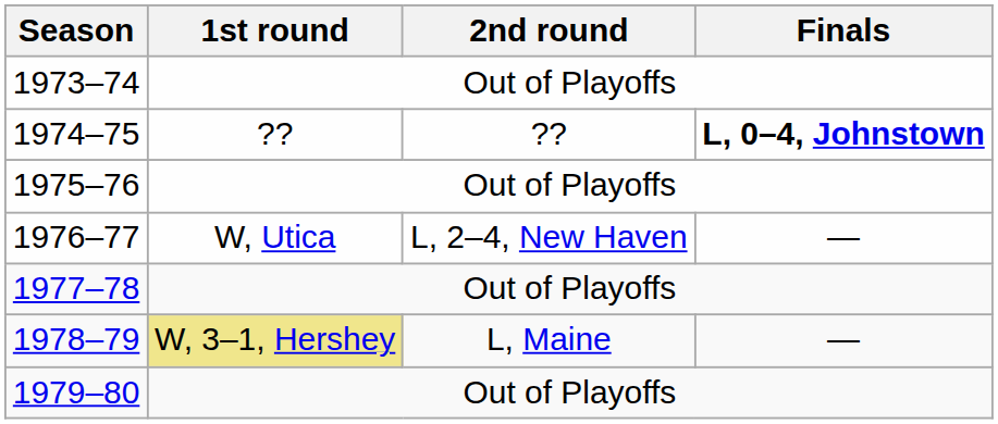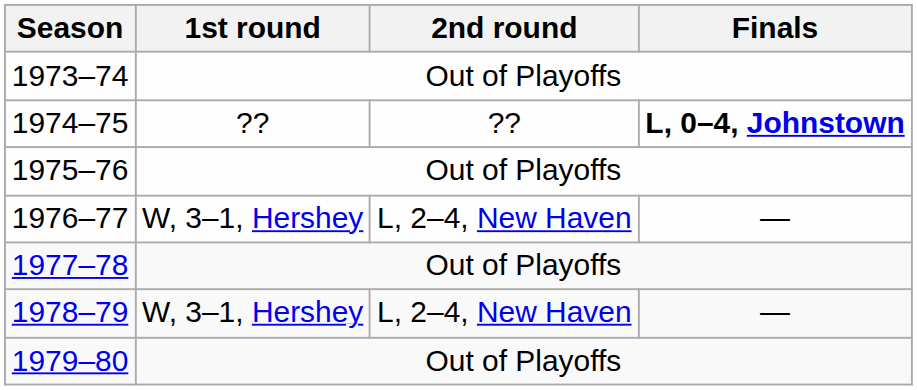 <table class="wikitable" style="text-align:center">
 <tr>
 <th>Season</th>
 <th>1st round</th>
 <th>2nd round</th>
 <th>Finals</th>
 </tr>
 <tr bgcolor="fefefe">
 <td>1973–74</td>
 <td colspan="3">Out of Playoffs</td>
 </tr>
 <tr bgcolor="fefefe">
 <td>1974–75</td>
 <td>??</td>
 <td>??</td>
 <td><strong>L, 0–4, <a href='#'>Johnstown</a></strong></td>
 </tr>
 <tr bgcolor="fefefe">
 <td>1975–76</td>
 <td colspan="3">Out of Playoffs</td>
 </tr>
 <tr bgcolor="fefefe">
 <td>1976–77</td>
-<td>W, <a href='#'>Utica</a></td>
+<td>W, 3–1, <a href='#'>Hershey</a></td>
 <td>L, 2–4, <a href='#'>New Haven</a></td>
 <td>—</td>
 </tr>
 <tr>
 <td><a href='#'>1977–78</a></td>
 <td colspan="3">Out of Playoffs</td>
 </tr>
 <tr>
 <td><a href='#'>1978–79</a></td>
-<td style="background: khaki;">W, 3–1, <a href='#'>Hershey</a></td>
-<td>L, <a href='#'>Maine</a></td>
+<td>W, 3–1, <a href='#'>Hershey</a></td>
+<td>L, 2–4, <a href='#'>New Haven</a></td>
 <td>—</td>
 </tr>
 <tr>
 <td><a href='#'>1979–80</a></td>
 <td colspan="3">Out of Playoffs</td>
 </tr>
 </table>
